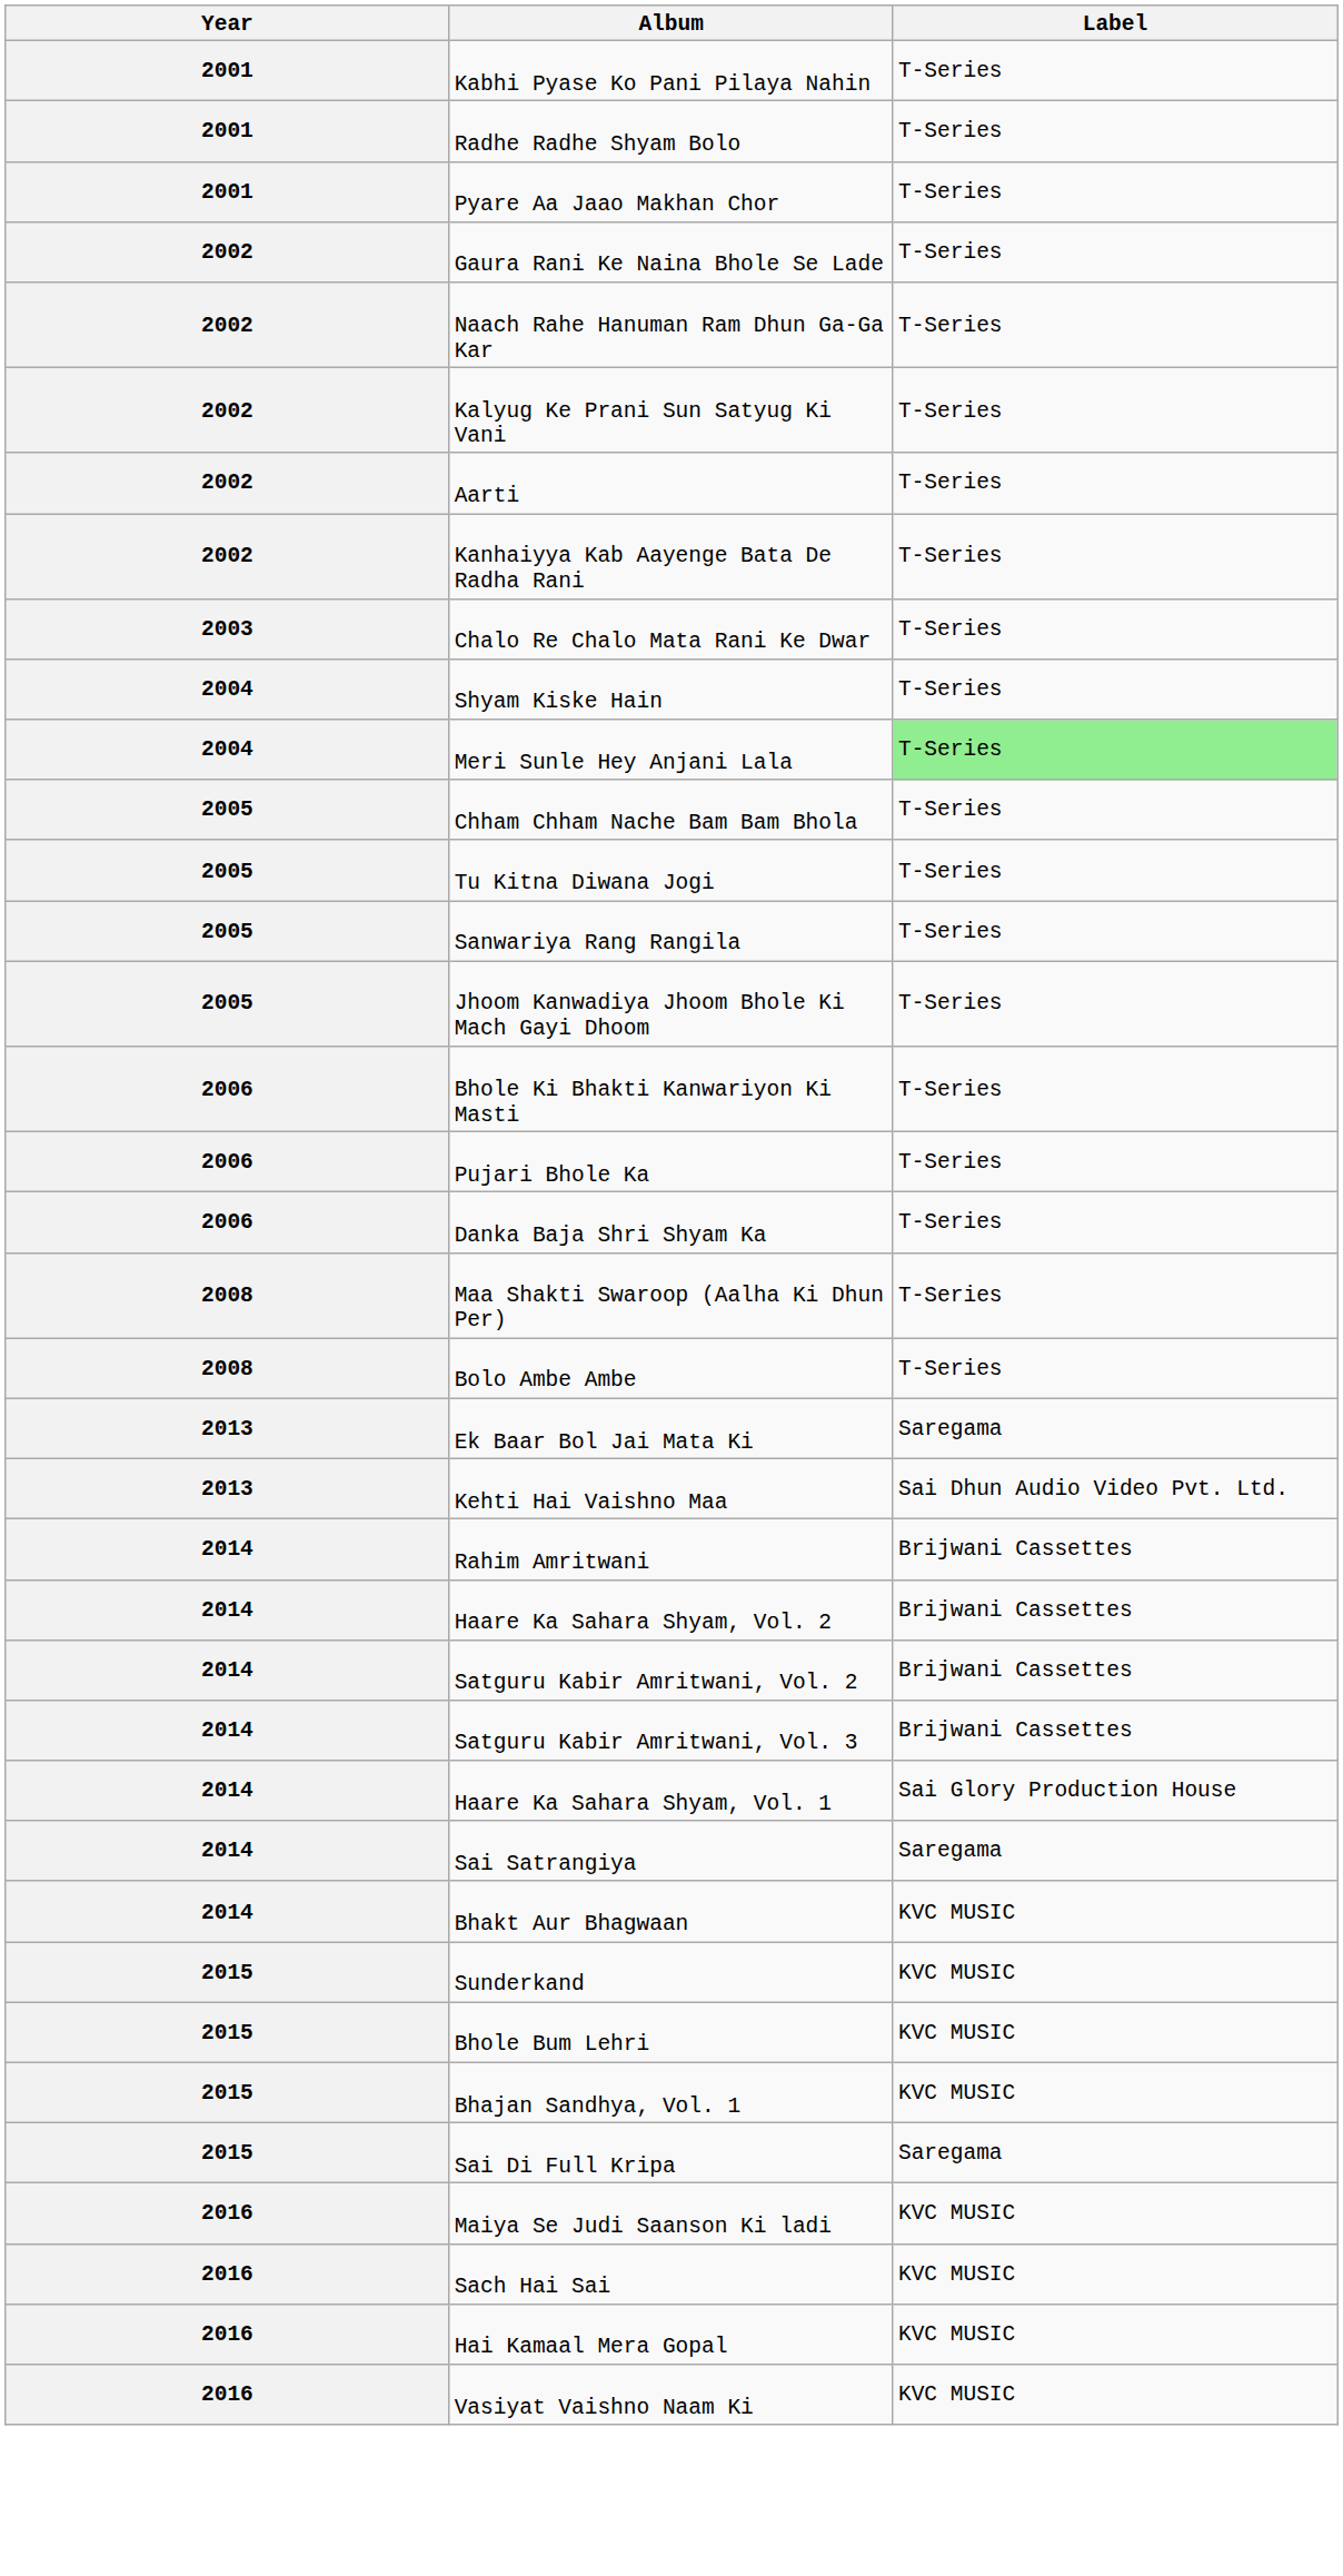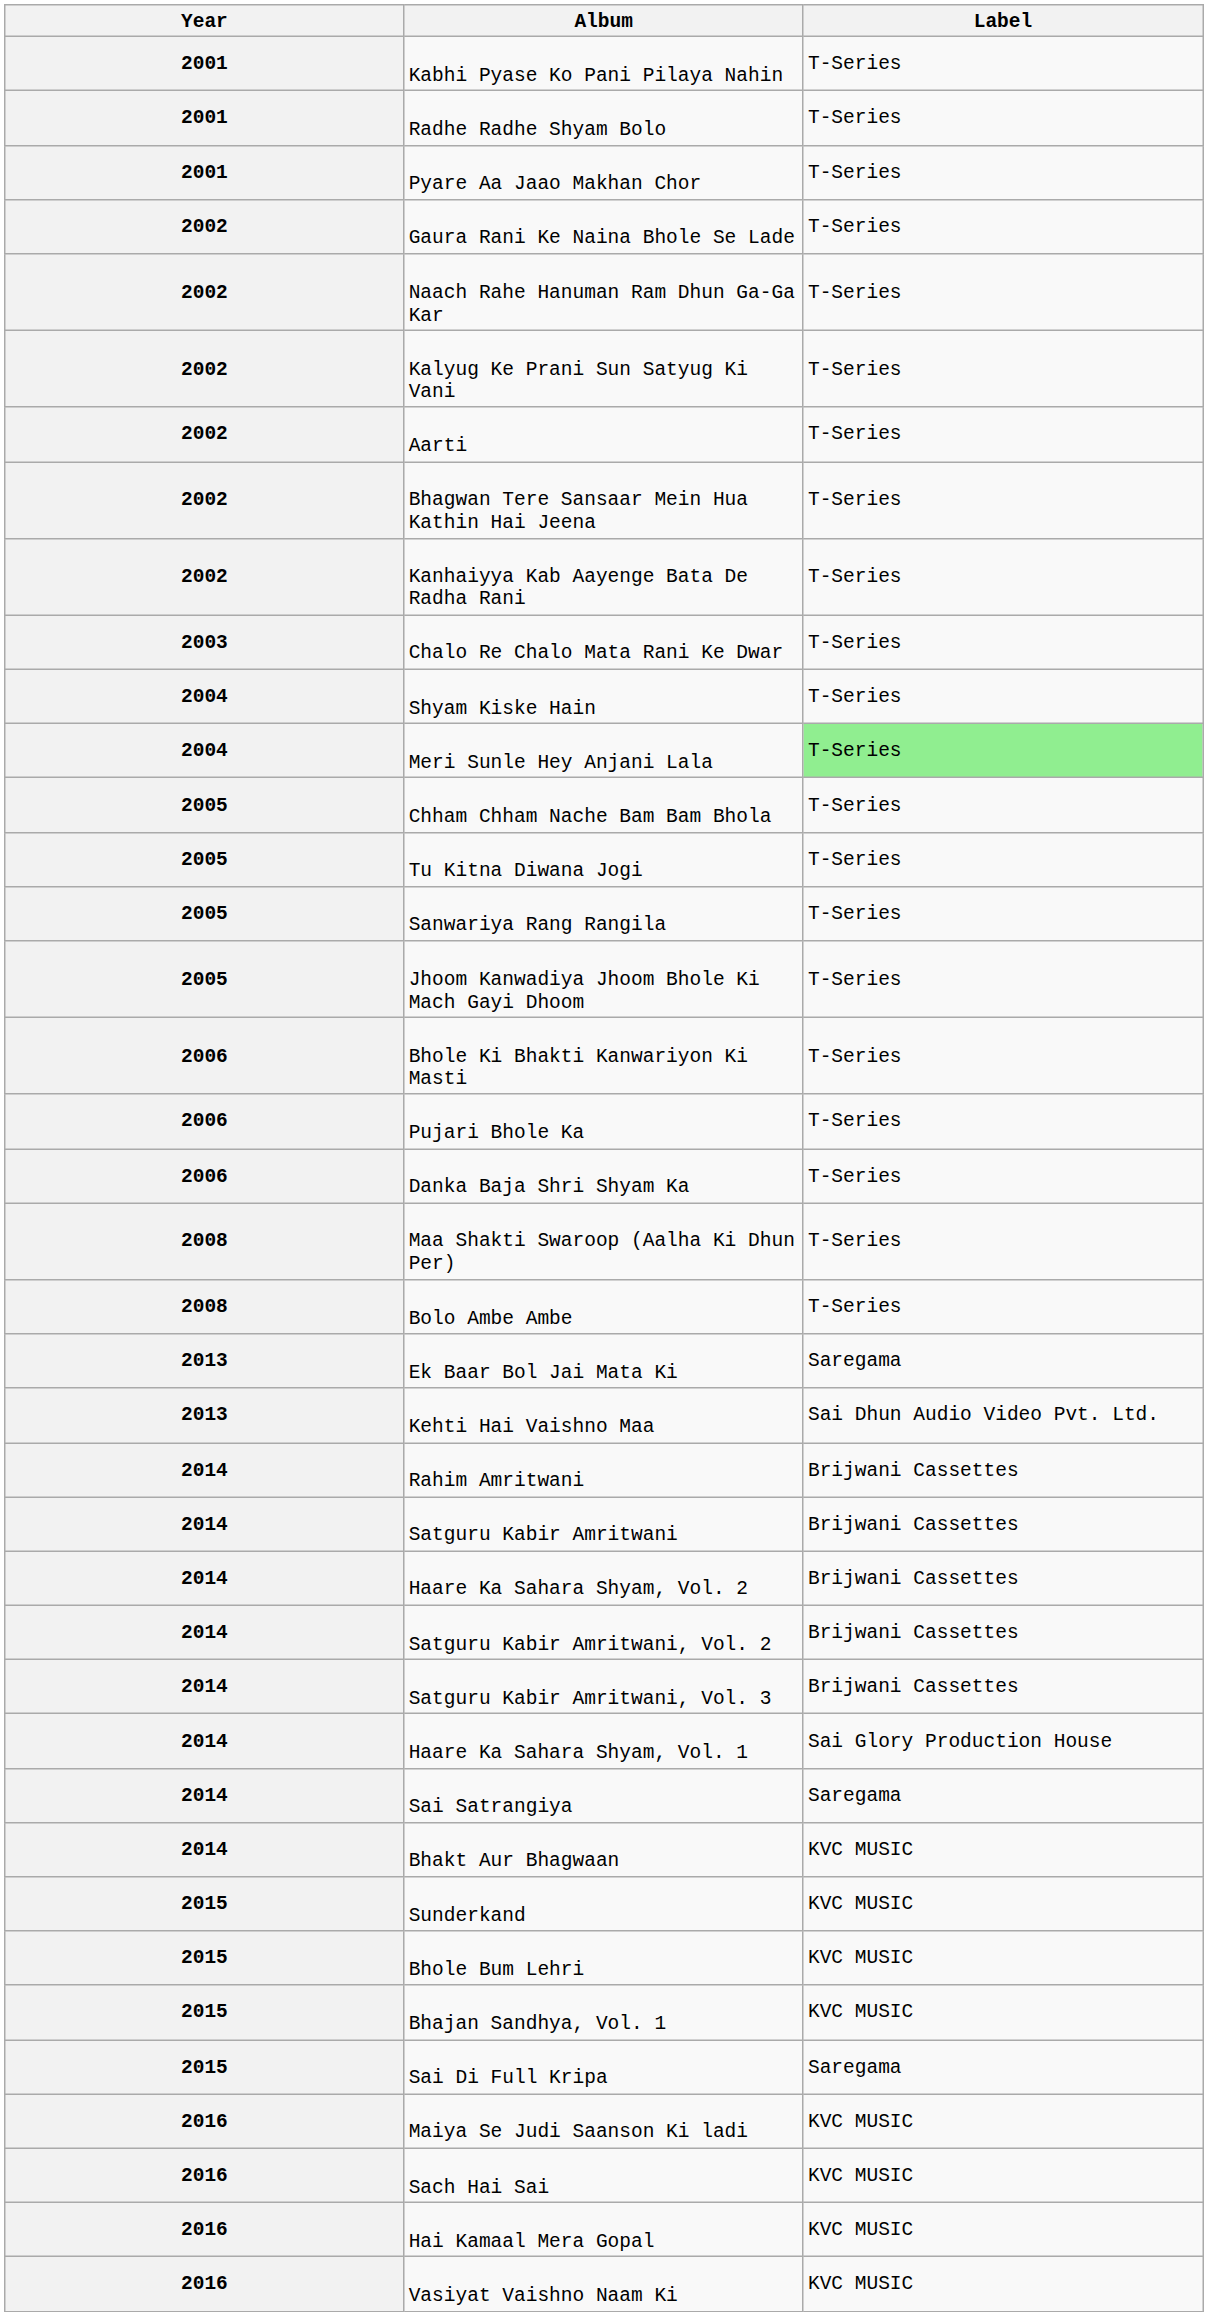 <table class="wikitable plainrowheaders">
 <tr>
 <th scope="col" style="width:20em;">Year</th>
 <th scope="col" style="width:20em;">Album</th>
 <th scope="col" style="width:20em;">Label</th>
 </tr>
 <tr>
 <th scope="row">2001</th>
 <td><br>Kabhi Pyase Ko Pani Pilaya Nahin</td>
 <td>T-Series</td>
 </tr>
 <tr>
 <th scope="row">2001</th>
 <td><br>Radhe Radhe Shyam Bolo</td>
 <td>T-Series</td>
 </tr>
 <tr>
 <th scope="row">2001</th>
 <td><br>Pyare Aa Jaao Makhan Chor</td>
 <td>T-Series</td>
 </tr>
 <tr>
 <th scope="row">2002</th>
 <td><br>Gaura Rani Ke Naina Bhole Se Lade</td>
 <td>T-Series</td>
 </tr>
 <tr>
 <th scope="row">2002</th>
 <td><br>Naach Rahe Hanuman Ram Dhun Ga-Ga Kar</td>
 <td>T-Series</td>
 </tr>
 <tr>
 <th scope="row">2002</th>
 <td><br>Kalyug Ke Prani Sun Satyug Ki Vani</td>
 <td>T-Series</td>
 </tr>
 <tr>
 <th scope="row">2002</th>
 <td><br>Aarti</td>
+<td>T-Series</td>
+</tr>
+<tr>
+<th scope="row">2002</th>
+<td><br>Bhagwan Tere Sansaar Mein Hua Kathin Hai Jeena</td>
 <td>T-Series</td>
 </tr>
 <tr>
 <th scope="row">2002</th>
 <td><br>Kanhaiyya Kab Aayenge Bata De Radha Rani</td>
 <td>T-Series</td>
 </tr>
 <tr>
 <th scope="row">2003</th>
 <td><br>Chalo Re Chalo Mata Rani Ke Dwar</td>
 <td>T-Series</td>
 </tr>
 <tr>
 <th scope="row">2004</th>
 <td><br>Shyam Kiske Hain</td>
 <td>T-Series</td>
 </tr>
 <tr>
 <th scope="row">2004</th>
 <td><br>Meri Sunle Hey Anjani Lala</td>
 <td style="background: lightgreen;">T-Series</td>
 </tr>
 <tr>
 <th scope="row">2005</th>
 <td><br>Chham Chham Nache Bam Bam Bhola</td>
 <td>T-Series</td>
 </tr>
 <tr>
 <th scope="row">2005</th>
 <td><br>Tu Kitna Diwana Jogi</td>
 <td>T-Series</td>
 </tr>
 <tr>
 <th scope="row">2005</th>
 <td><br>Sanwariya Rang Rangila</td>
 <td>T-Series</td>
 </tr>
 <tr>
 <th scope="row">2005</th>
 <td><br>Jhoom Kanwadiya Jhoom Bhole Ki Mach Gayi Dhoom</td>
 <td>T-Series</td>
 </tr>
 <tr>
 <th scope="row">2006</th>
 <td><br>Bhole Ki Bhakti Kanwariyon Ki Masti</td>
 <td>T-Series</td>
 </tr>
 <tr>
 <th scope="row">2006</th>
 <td><br>Pujari Bhole Ka</td>
 <td>T-Series</td>
 </tr>
 <tr>
 <th scope="row">2006</th>
 <td><br>Danka Baja Shri Shyam Ka</td>
 <td>T-Series</td>
 </tr>
 <tr>
 <th scope="row">2008</th>
 <td><br>Maa Shakti Swaroop (Aalha Ki Dhun Per)</td>
 <td>T-Series</td>
 </tr>
 <tr>
 <th scope="row">2008</th>
 <td><br>Bolo Ambe Ambe</td>
 <td>T-Series</td>
 </tr>
 <tr>
 <th scope="row">2013</th>
 <td><br>Ek Baar Bol Jai Mata Ki</td>
 <td>Saregama</td>
 </tr>
 <tr>
 <th scope="row">2013</th>
 <td><br>Kehti Hai Vaishno Maa</td>
 <td>Sai Dhun Audio Video Pvt. Ltd.</td>
 </tr>
 <tr>
 <th scope="row">2014</th>
 <td><br>Rahim Amritwani</td>
 <td>Brijwani Cassettes</td>
 </tr>
 <tr>
 <th scope="row">2014</th>
+<td><br>Satguru Kabir Amritwani</td>
+<td>Brijwani Cassettes</td>
+</tr>
+<tr>
+<th scope="row">2014</th>
 <td><br>Haare Ka Sahara Shyam, Vol. 2</td>
 <td>Brijwani Cassettes</td>
 </tr>
 <tr>
 <th scope="row">2014</th>
 <td><br>Satguru Kabir Amritwani, Vol. 2</td>
 <td>Brijwani Cassettes</td>
 </tr>
 <tr>
 <th scope="row">2014</th>
 <td><br>Satguru Kabir Amritwani, Vol. 3</td>
 <td>Brijwani Cassettes</td>
 </tr>
 <tr>
 <th scope="row">2014</th>
 <td><br>Haare Ka Sahara Shyam, Vol. 1</td>
 <td>Sai Glory Production House</td>
 </tr>
 <tr>
 <th scope="row">2014</th>
 <td><br>Sai Satrangiya</td>
 <td>Saregama</td>
 </tr>
 <tr>
 <th scope="row">2014</th>
 <td><br>Bhakt Aur Bhagwaan</td>
 <td>KVC MUSIC</td>
 </tr>
 <tr>
 <th scope="row">2015</th>
 <td><br>Sunderkand</td>
 <td>KVC MUSIC</td>
 </tr>
 <tr>
 <th scope="row">2015</th>
 <td><br>Bhole Bum Lehri</td>
 <td>KVC MUSIC</td>
 </tr>
 <tr>
 <th scope="row">2015</th>
 <td><br>Bhajan Sandhya, Vol. 1</td>
 <td>KVC MUSIC</td>
 </tr>
 <tr>
 <th scope="row">2015</th>
 <td><br>Sai Di Full Kripa</td>
 <td>Saregama</td>
 </tr>
 <tr>
 <th scope="row">2016</th>
 <td><br>Maiya Se Judi Saanson Ki ladi</td>
 <td>KVC MUSIC</td>
 </tr>
 <tr>
 <th scope="row">2016</th>
 <td><br>Sach Hai Sai</td>
 <td>KVC MUSIC</td>
 </tr>
 <tr>
 <th scope="row">2016</th>
 <td><br>Hai Kamaal Mera Gopal</td>
 <td>KVC MUSIC</td>
 </tr>
 <tr>
 <th scope="row">2016</th>
 <td><br>Vasiyat Vaishno Naam Ki</td>
 <td>KVC MUSIC</td>
 </tr>
 </table>
